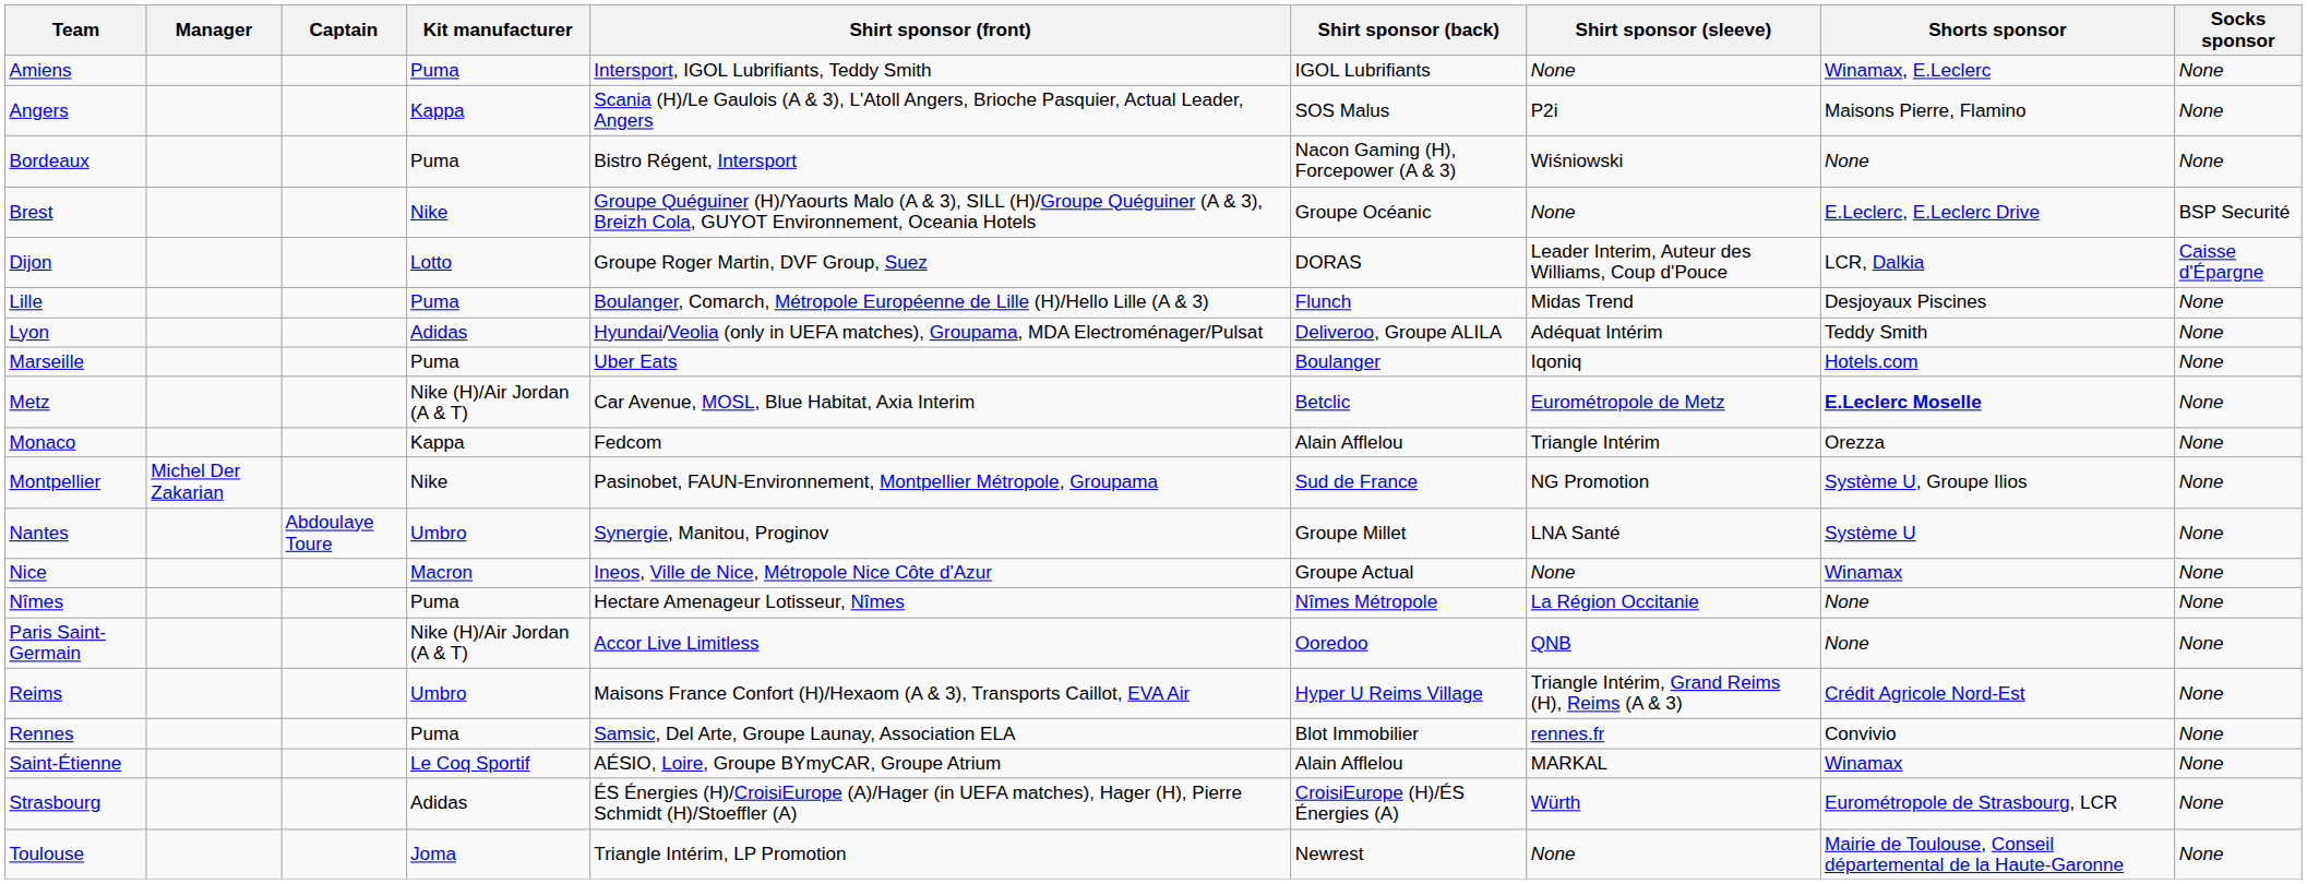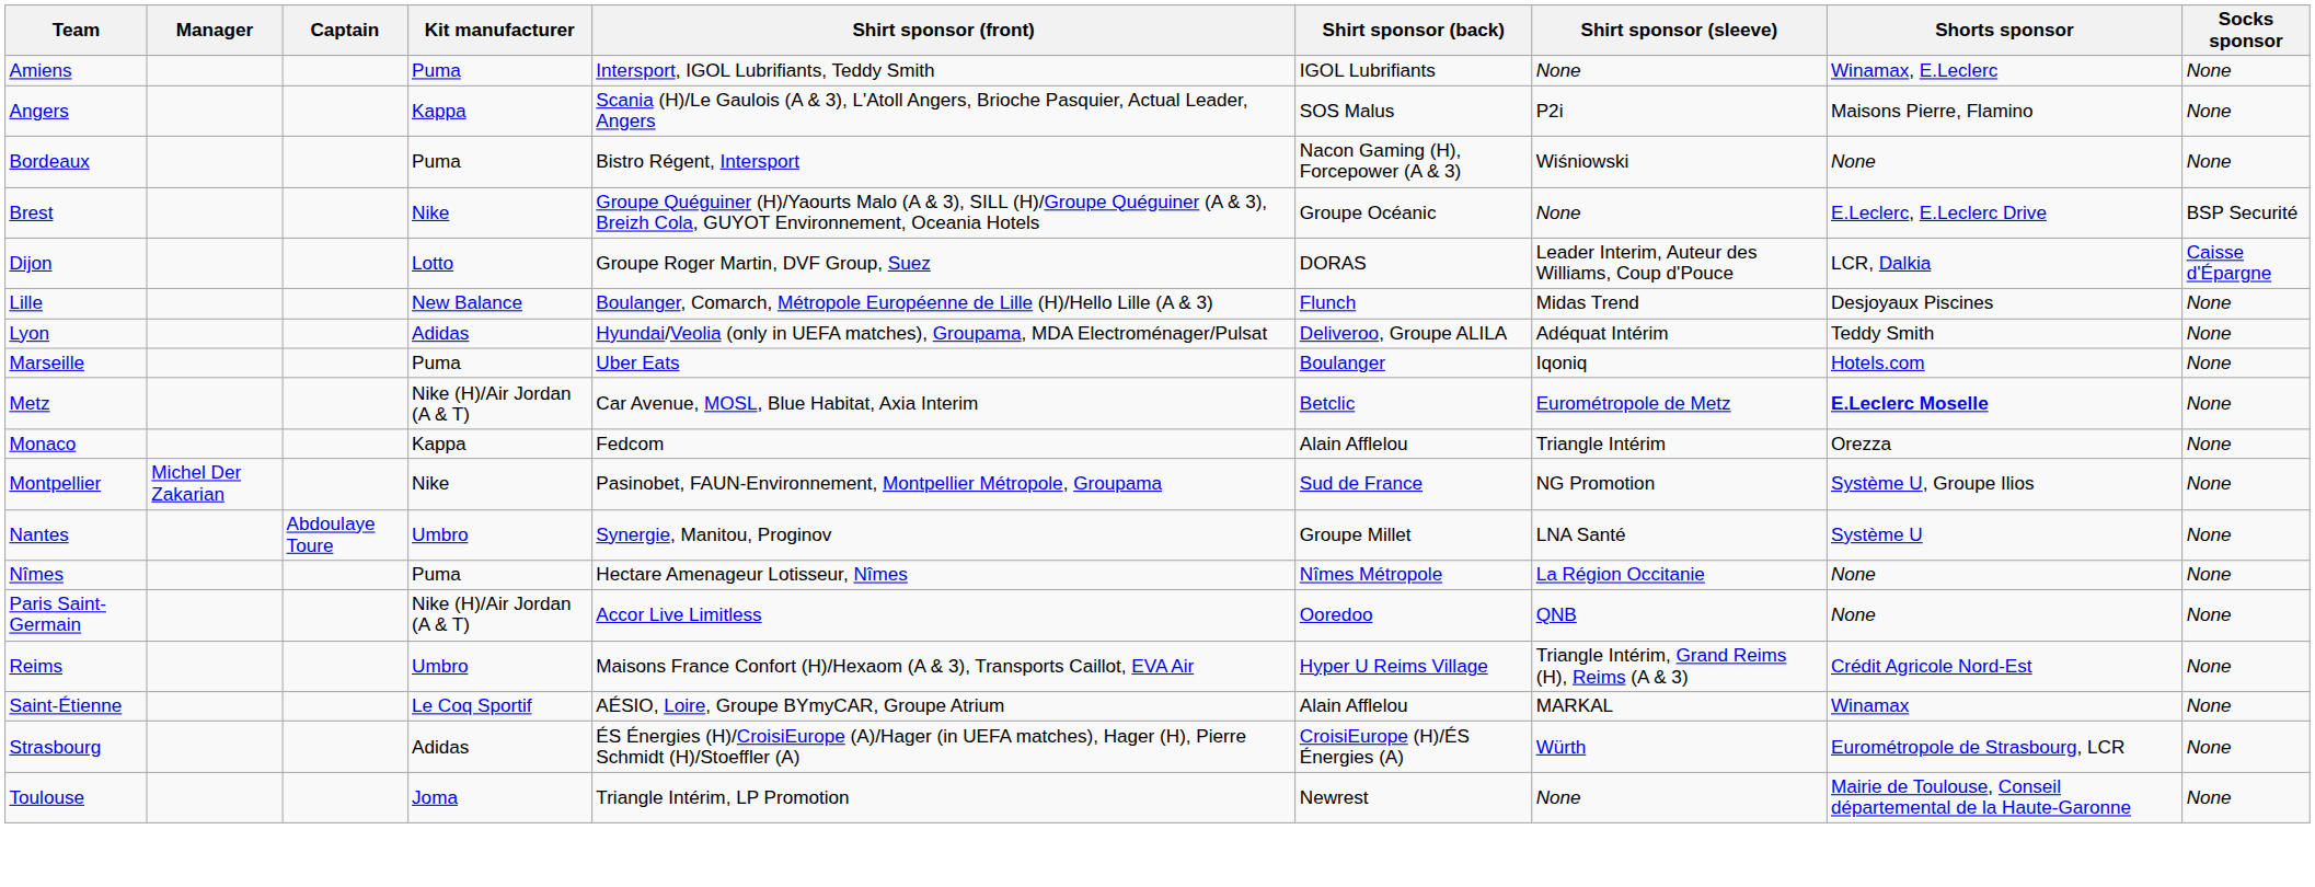 <table class="wikitable sortable" style="text-align: left;">
 <tr>
 <th>Team</th>
 <th>Manager</th>
 <th>Captain</th>
 <th>Kit manufacturer</th>
 <th>Shirt sponsor (front)</th>
 <th>Shirt sponsor (back)</th>
 <th>Shirt sponsor (sleeve)</th>
 <th>Shorts sponsor</th>
 <th>Socks sponsor</th>
 </tr>
 <tr>
 <td><a href='#'>Amiens</a></td>
 <td> </td>
 <td> </td>
 <td> <a href='#'>Puma</a></td>
 <td><a href='#'>Intersport</a>, IGOL Lubrifiants, Teddy Smith</td>
 <td>IGOL Lubrifiants</td>
 <td><em>None</em></td>
 <td><a href='#'>Winamax</a>, <a href='#'>E.Leclerc</a></td>
 <td><em>None</em></td>
 </tr>
 <tr>
 <td><a href='#'>Angers</a></td>
 <td> </td>
 <td> </td>
 <td> <a href='#'>Kappa</a></td>
 <td><a href='#'>Scania</a> (H)/Le Gaulois (A & 3), L'Atoll Angers, Brioche Pasquier, Actual Leader, <a href='#'>Angers</a></td>
 <td>SOS Malus</td>
 <td>P2i</td>
 <td>Maisons Pierre, Flamino</td>
 <td><em>None</em></td>
 </tr>
 <tr>
 <td><a href='#'>Bordeaux</a></td>
 <td> </td>
 <td> </td>
 <td> Puma</td>
 <td>Bistro Régent, <a href='#'>Intersport</a></td>
 <td>Nacon Gaming (H), Forcepower (A & 3)</td>
 <td>Wiśniowski</td>
 <td><em>None</em></td>
 <td><em>None</em></td>
 </tr>
 <tr>
 <td><a href='#'>Brest</a></td>
 <td> </td>
 <td> </td>
 <td> <a href='#'>Nike</a></td>
 <td><a href='#'>Groupe Quéguiner</a> (H)/Yaourts Malo (A & 3), SILL (H)/<a href='#'>Groupe Quéguiner</a> (A & 3), <a href='#'>Breizh Cola</a>, GUYOT Environnement, Oceania Hotels</td>
 <td>Groupe Océanic</td>
 <td><em>None</em></td>
 <td><a href='#'>E.Leclerc</a>, <a href='#'>E.Leclerc Drive</a></td>
 <td>BSP Securité</td>
 </tr>
 <tr>
 <td><a href='#'>Dijon</a></td>
 <td> </td>
 <td> </td>
 <td> <a href='#'>Lotto</a></td>
 <td>Groupe Roger Martin, DVF Group, <a href='#'>Suez</a></td>
 <td>DORAS</td>
 <td>Leader Interim, Auteur des Williams, Coup d'Pouce</td>
 <td>LCR, <a href='#'>Dalkia</a></td>
 <td><a href='#'>Caisse d'Épargne</a></td>
 </tr>
 <tr>
 <td><a href='#'>Lille</a></td>
 <td> </td>
 <td> </td>
-<td> <a href='#'>Puma</a></td>
+<td> <a href='#'>New Balance</a></td>
 <td><a href='#'>Boulanger</a>, Comarch, <a href='#'>Métropole Européenne de Lille</a> (H)/Hello Lille (A & 3)</td>
 <td><a href='#'>Flunch</a></td>
 <td>Midas Trend</td>
 <td>Desjoyaux Piscines</td>
 <td><em>None</em></td>
 </tr>
 <tr>
 <td><a href='#'>Lyon</a></td>
 <td> </td>
 <td> </td>
 <td> <a href='#'>Adidas</a></td>
 <td><a href='#'>Hyundai</a>/<a href='#'>Veolia</a> (only in UEFA matches), <a href='#'>Groupama</a>, MDA Electroménager/Pulsat</td>
 <td><a href='#'>Deliveroo</a>, Groupe ALILA</td>
 <td>Adéquat Intérim</td>
 <td>Teddy Smith</td>
 <td><em>None</em></td>
 </tr>
 <tr>
 <td><a href='#'>Marseille</a></td>
 <td> </td>
 <td> </td>
 <td> Puma</td>
 <td><a href='#'>Uber Eats</a></td>
 <td><a href='#'>Boulanger</a></td>
 <td>Iqoniq</td>
 <td><a href='#'>Hotels.com</a></td>
 <td><em>None</em></td>
 </tr>
 <tr>
 <td><a href='#'>Metz</a></td>
 <td> </td>
 <td> </td>
 <td> Nike (H)/Air Jordan (A & T)</td>
 <td>Car Avenue, <a href='#'>MOSL</a>, Blue Habitat, Axia Interim</td>
 <td><a href='#'>Betclic</a></td>
 <td><a href='#'>Eurométropole de Metz</a></td>
 <td><strong><a href='#'>E.Leclerc Moselle</a></strong></td>
 <td><em>None</em></td>
 </tr>
 <tr>
 <td><a href='#'>Monaco</a></td>
 <td> </td>
 <td> </td>
 <td> Kappa</td>
 <td>Fedcom</td>
 <td>Alain Afflelou</td>
 <td>Triangle Intérim</td>
 <td>Orezza</td>
 <td><em>None</em></td>
 </tr>
 <tr>
 <td><a href='#'>Montpellier</a></td>
 <td> <a href='#'>Michel Der Zakarian</a></td>
 <td> </td>
 <td> Nike</td>
 <td>Pasinobet, FAUN-Environnement, <a href='#'>Montpellier Métropole</a>, <a href='#'>Groupama</a></td>
 <td><a href='#'>Sud de France</a></td>
 <td>NG Promotion</td>
 <td><a href='#'>Système U</a>, Groupe Ilios</td>
 <td><em>None</em></td>
 </tr>
 <tr>
 <td><a href='#'>Nantes</a></td>
 <td> </td>
 <td> <a href='#'>Abdoulaye Toure</a></td>
 <td> <a href='#'>Umbro</a></td>
 <td><a href='#'>Synergie</a>, Manitou, Proginov</td>
 <td>Groupe Millet</td>
 <td>LNA Santé</td>
 <td><a href='#'>Système U</a></td>
 <td><em>None</em></td>
 </tr>
 <tr>
-<td><a href='#'>Nice</a></td>
-<td> </td>
-<td> </td>
-<td> <a href='#'>Macron</a></td>
-<td><a href='#'>Ineos</a>, <a href='#'>Ville de Nice</a>, <a href='#'>Métropole Nice Côte d'Azur</a></td>
-<td>Groupe Actual</td>
-<td><em>None</em></td>
-<td><a href='#'>Winamax</a></td>
-<td><em>None</em></td>
-</tr>
-<tr>
 <td><a href='#'>Nîmes</a></td>
 <td> </td>
 <td> </td>
 <td> Puma</td>
 <td>Hectare Amenageur Lotisseur, <a href='#'>Nîmes</a></td>
 <td><a href='#'>Nîmes Métropole</a></td>
 <td><a href='#'>La Région Occitanie</a></td>
 <td><em>None</em></td>
 <td><em>None</em></td>
 </tr>
 <tr>
 <td><a href='#'>Paris Saint-Germain</a></td>
 <td> </td>
 <td> </td>
 <td> Nike (H)/Air Jordan (A & T)</td>
 <td><a href='#'>Accor Live Limitless</a></td>
 <td><a href='#'>Ooredoo</a></td>
 <td><a href='#'>QNB</a></td>
 <td><em>None</em></td>
 <td><em>None</em></td>
 </tr>
 <tr>
 <td><a href='#'>Reims</a></td>
 <td> </td>
 <td> </td>
 <td> <a href='#'>Umbro</a></td>
 <td>Maisons France Confort (H)/Hexaom (A & 3), Transports Caillot, <a href='#'>EVA Air</a></td>
 <td><a href='#'>Hyper U Reims Village</a></td>
 <td>Triangle Intérim, <a href='#'>Grand Reims</a> (H), <a href='#'>Reims</a> (A & 3)</td>
 <td><a href='#'>Crédit Agricole Nord-Est</a></td>
-<td><em>None</em></td>
-</tr>
-<tr>
-<td><a href='#'>Rennes</a></td>
-<td> </td>
-<td> </td>
-<td> Puma</td>
-<td><a href='#'>Samsic</a>, Del Arte, Groupe Launay, Association ELA</td>
-<td>Blot Immobilier</td>
-<td><a href='#'>rennes.fr</a></td>
-<td>Convivio</td>
 <td><em>None</em></td>
 </tr>
 <tr>
 <td><a href='#'>Saint-Étienne</a></td>
 <td> </td>
 <td> </td>
 <td> <a href='#'>Le Coq Sportif</a></td>
 <td>AÉSIO, <a href='#'>Loire</a>, Groupe BYmyCAR, Groupe Atrium</td>
 <td>Alain Afflelou</td>
 <td>MARKAL</td>
 <td><a href='#'>Winamax</a></td>
 <td><em>None</em></td>
 </tr>
 <tr>
 <td><a href='#'>Strasbourg</a></td>
 <td> </td>
 <td> </td>
 <td> Adidas</td>
 <td>ÉS Énergies (H)/<a href='#'>CroisiEurope</a> (A)/Hager (in UEFA matches), Hager (H), Pierre Schmidt (H)/Stoeffler (A)</td>
 <td><a href='#'>CroisiEurope</a> (H)/ÉS Énergies (A)</td>
 <td><a href='#'>Würth</a></td>
 <td><a href='#'>Eurométropole de Strasbourg</a>, LCR</td>
 <td><em>None</em></td>
 </tr>
 <tr>
 <td><a href='#'>Toulouse</a></td>
 <td> </td>
 <td> </td>
 <td> <a href='#'>Joma</a></td>
 <td>Triangle Intérim, LP Promotion</td>
 <td>Newrest</td>
 <td><em>None</em></td>
 <td><a href='#'>Mairie de Toulouse</a>, <a href='#'>Conseil départemental de la Haute-Garonne</a></td>
 <td><em>None</em></td>
 </tr>
 </table>
